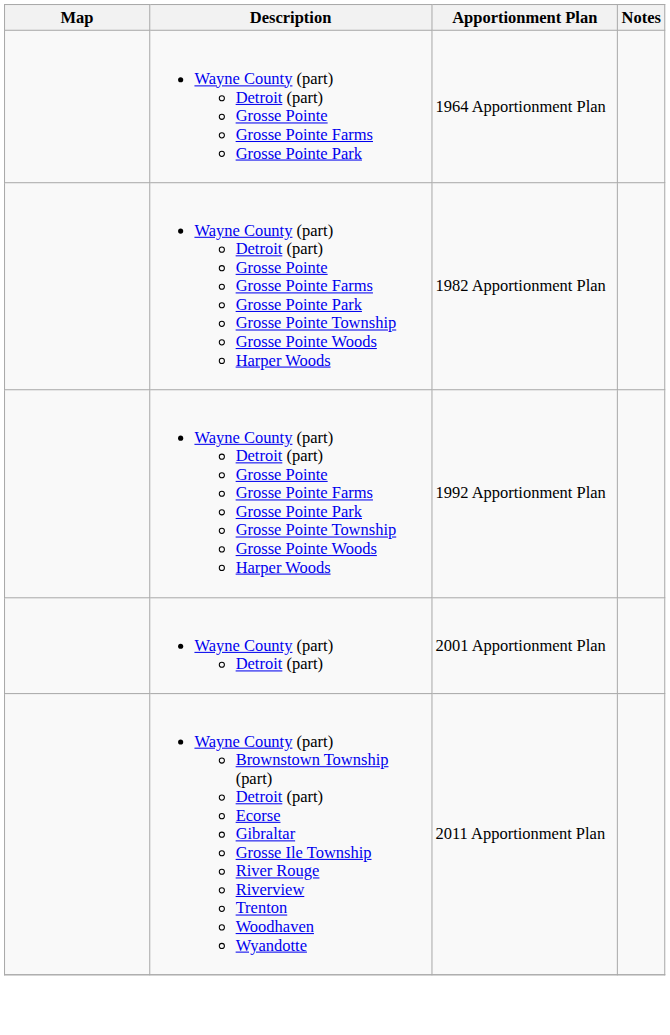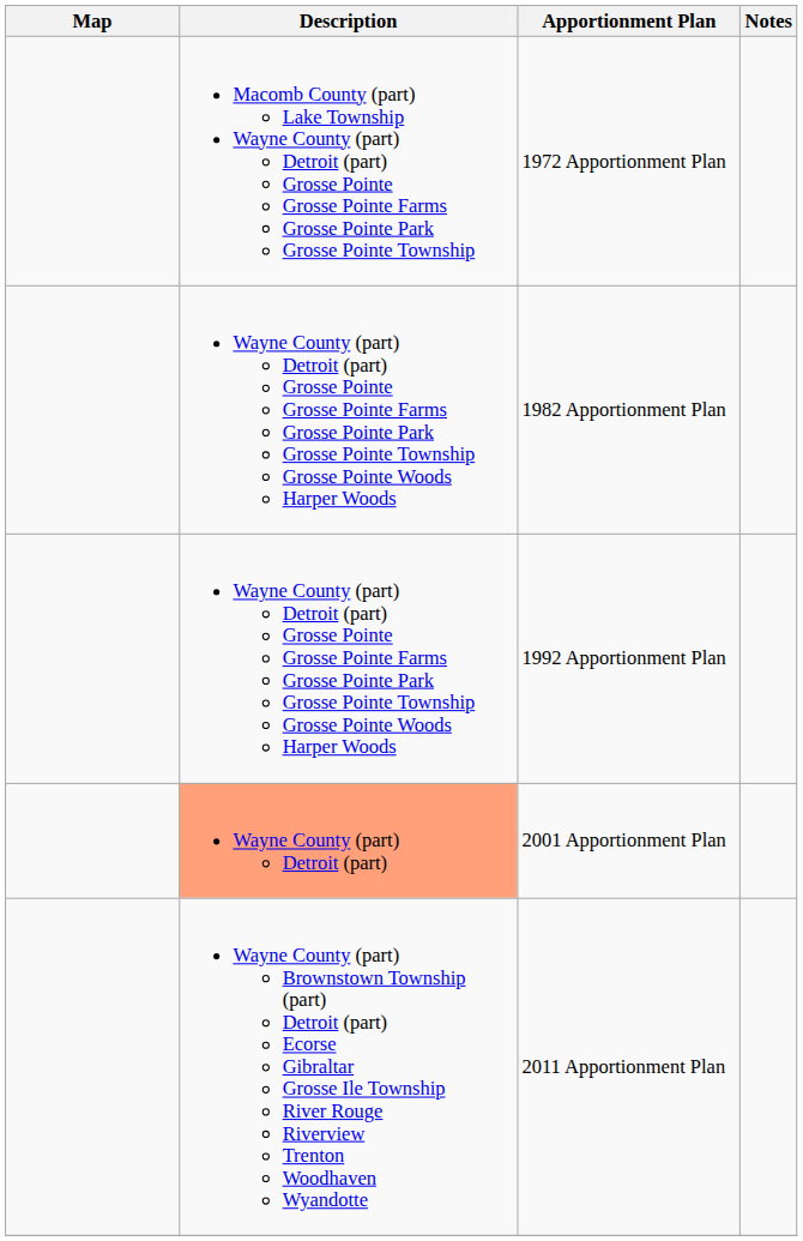 <table class="wikitable sortable">
 <tr>
 <th style="width:100pt;">Map</th>
 <th style="width:200pt;">Description</th>
 <th style="width:130pt;">Apportionment Plan</th>
 <th style="width:15pt;">Notes</th>
 </tr>
 <tr>
 <td></td>
-<td><br><ul><li><a href='#'>Wayne County</a> (part)<ul><li><a href='#'>Detroit</a> (part)</li><li><a href='#'>Grosse Pointe</a></li><li><a href='#'>Grosse Pointe Farms</a></li><li><a href='#'>Grosse Pointe Park</a></li></ul></li></ul></td>
-<td>1964 Apportionment Plan</td>
+<td><br><ul><li><a href='#'>Macomb County</a> (part)<ul><li><a href='#'>Lake Township</a></li></ul></li><li><a href='#'>Wayne County</a> (part)<ul><li><a href='#'>Detroit</a> (part)</li><li><a href='#'>Grosse Pointe</a></li><li><a href='#'>Grosse Pointe Farms</a></li><li><a href='#'>Grosse Pointe Park</a></li><li><a href='#'>Grosse Pointe Township</a></li></ul></li></ul></td>
+<td>1972 Apportionment Plan</td>
 <td></td>
 </tr>
 <tr>
 <td></td>
 <td><br><ul><li><a href='#'>Wayne County</a> (part)<ul><li><a href='#'>Detroit</a> (part)</li><li><a href='#'>Grosse Pointe</a></li><li><a href='#'>Grosse Pointe Farms</a></li><li><a href='#'>Grosse Pointe Park</a></li><li><a href='#'>Grosse Pointe Township</a></li><li><a href='#'>Grosse Pointe Woods</a></li><li><a href='#'>Harper Woods</a></li></ul></li></ul></td>
 <td>1982 Apportionment Plan</td>
 <td></td>
 </tr>
 <tr>
 <td></td>
 <td><br><ul><li><a href='#'>Wayne County</a> (part)<ul><li><a href='#'>Detroit</a> (part)</li><li><a href='#'>Grosse Pointe</a></li><li><a href='#'>Grosse Pointe Farms</a></li><li><a href='#'>Grosse Pointe Park</a></li><li><a href='#'>Grosse Pointe Township</a></li><li><a href='#'>Grosse Pointe Woods</a></li><li><a href='#'>Harper Woods</a></li></ul></li></ul></td>
 <td>1992 Apportionment Plan</td>
 <td></td>
 </tr>
 <tr>
 <td></td>
-<td><br><ul><li><a href='#'>Wayne County</a> (part)<ul><li><a href='#'>Detroit</a> (part)</li></ul></li></ul></td>
+<td style="background: lightsalmon;"><br><ul><li><a href='#'>Wayne County</a> (part)<ul><li><a href='#'>Detroit</a> (part)</li></ul></li></ul></td>
 <td>2001 Apportionment Plan</td>
 <td></td>
 </tr>
 <tr>
 <td></td>
 <td><br><ul><li><a href='#'>Wayne County</a> (part)<ul><li><a href='#'>Brownstown Township</a> (part)</li><li><a href='#'>Detroit</a> (part)</li><li><a href='#'>Ecorse</a></li><li><a href='#'>Gibraltar</a></li><li><a href='#'>Grosse Ile Township</a></li><li><a href='#'>River Rouge</a></li><li><a href='#'>Riverview</a></li><li><a href='#'>Trenton</a></li><li><a href='#'>Woodhaven</a></li><li><a href='#'>Wyandotte</a></li></ul></li></ul></td>
 <td>2011 Apportionment Plan</td>
 <td></td>
 </tr>
 <tr>
 </tr>
 </table>
